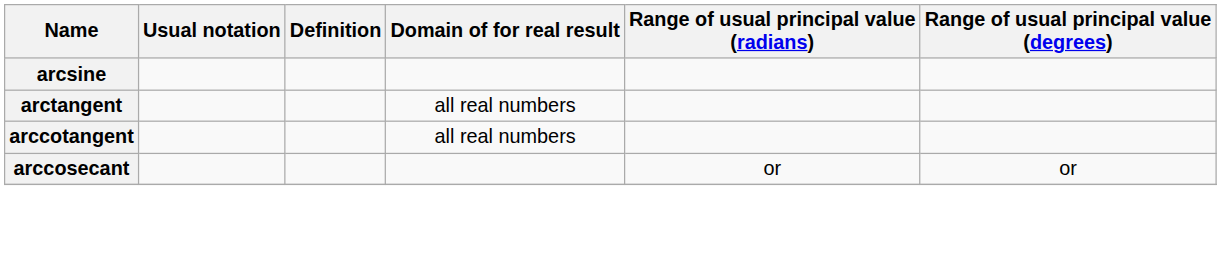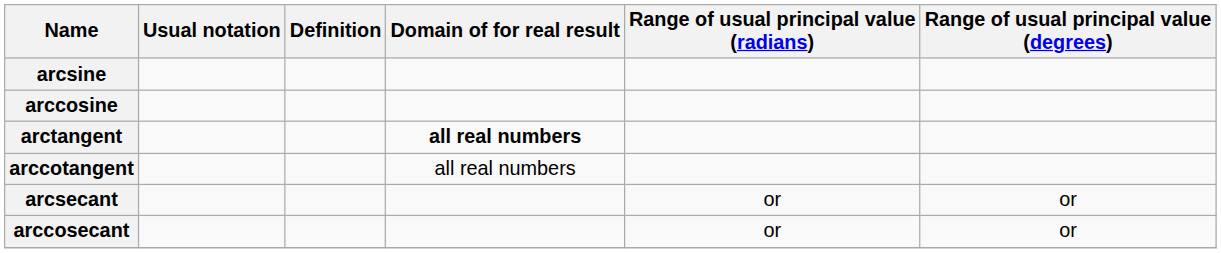 <table class="wikitable" style="text-align:center">
 <tr>
 <th scope="col">Name</th>
 <th scope="col">Usual notation</th>
 <th scope="col">Definition</th>
 <th scope="col">Domain of  for real result</th>
 <th scope="col">Range of usual principal value <br>(<a href='#'>radians</a>)</th>
 <th scope="col">Range of usual principal value <br>(<a href='#'>degrees</a>)</th>
 </tr>
 <tr>
 <th scope="row">arcsine</th>
 <td></td>
 <td></td>
 <td></td>
 <td></td>
 <td></td>
 </tr>
 <tr>
+<th scope="row">arccosine</th>
+<td></td>
+<td></td>
+<td></td>
+<td></td>
+<td></td>
+</tr>
+<tr>
 <th scope="row">arctangent</th>
 <td></td>
 <td></td>
-<td>all real numbers</td>
+<td><strong>all real numbers</strong></td>
 <td></td>
 <td></td>
 </tr>
 <tr>
 <th scope="row">arccotangent</th>
 <td></td>
 <td></td>
 <td>all real numbers</td>
 <td></td>
 <td></td>
 </tr>
 <tr>
+<th scope="row">arcsecant</th>
+<td></td>
+<td></td>
+<td></td>
+<td> or </td>
+<td> or </td>
+</tr>
+<tr>
 <th scope="row">arccosecant</th>
 <td></td>
 <td></td>
 <td></td>
 <td> or </td>
 <td> or </td>
 </tr>
 <tr>
 </tr>
 </table>
